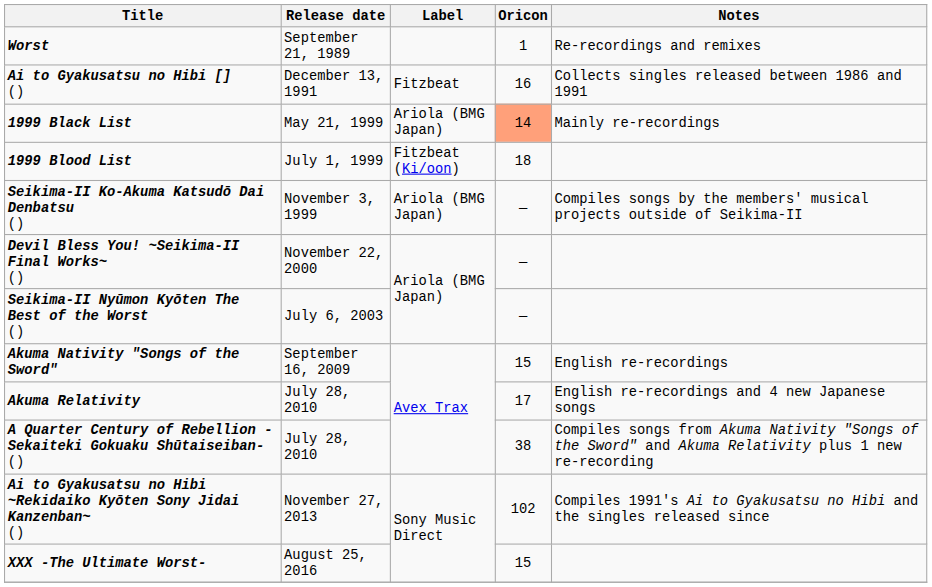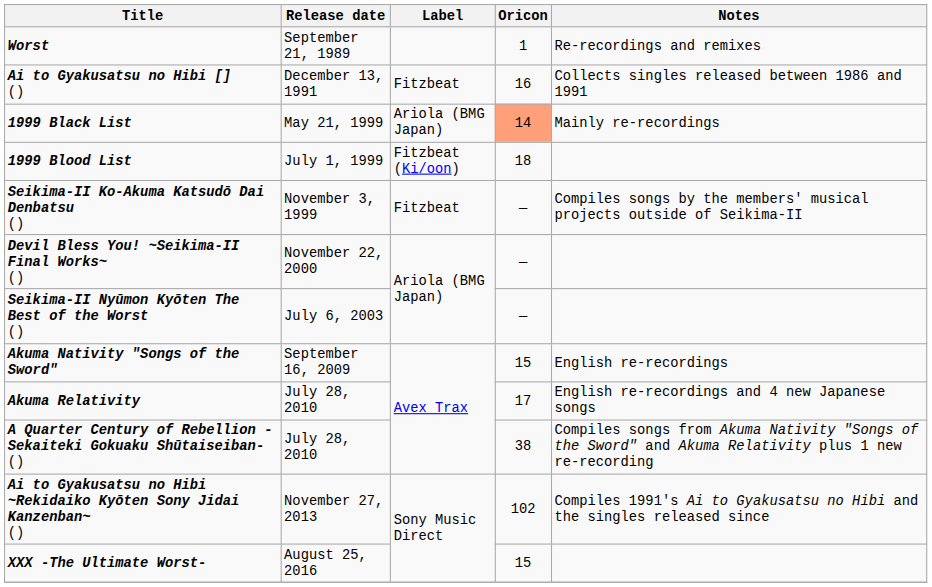 <table class="wikitable">
 <tr>
 <th>Title</th>
 <th>Release date</th>
 <th>Label</th>
 <th>Oricon</th>
 <th>Notes</th>
 </tr>
 <tr>
 <td><strong><em>Worst</em></strong></td>
 <td>September 21, 1989</td>
 <td></td>
 <td align="center">1</td>
 <td>Re-recordings and remixes</td>
 </tr>
 <tr>
 <td><strong><em>Ai to Gyakusatsu no Hibi []</em></strong><br>()</td>
 <td>December 13, 1991</td>
 <td>Fitzbeat</td>
 <td align="center">16</td>
 <td>Collects singles released between 1986 and 1991</td>
 </tr>
 <tr>
 <td><strong><em>1999 Black List</em></strong></td>
 <td>May 21, 1999</td>
 <td>Ariola (BMG Japan)</td>
 <td align="center" style="background: lightsalmon;">14</td>
 <td>Mainly re-recordings</td>
 </tr>
 <tr>
 <td><strong><em>1999 Blood List</em></strong></td>
 <td>July 1, 1999</td>
 <td>Fitzbeat (<a href='#'>Ki/oon</a>)</td>
 <td align="center">18</td>
 <td></td>
 </tr>
 <tr>
 <td><strong><em>Seikima-II Ko-Akuma Katsudō Dai Denbatsu</em></strong><br>()</td>
 <td>November 3, 1999</td>
-<td>Ariola (BMG Japan)</td>
+<td>Fitzbeat</td>
 <td align="center">—</td>
 <td>Compiles songs by the members' musical projects outside of Seikima-II</td>
 </tr>
 <tr>
 <td><strong><em>Devil Bless You! ~Seikima-II Final Works~</em></strong><br>()</td>
 <td>November 22, 2000</td>
 <td rowspan="2">Ariola (BMG Japan)</td>
 <td align="center">—</td>
 <td></td>
 </tr>
 <tr>
 <td><strong><em>Seikima-II Nyūmon Kyōten The Best of the Worst</em></strong><br>()</td>
 <td>July 6, 2003</td>
 <td align="center">—</td>
 <td></td>
 </tr>
 <tr>
 <td><strong><em>Akuma Nativity "Songs of the Sword"</em></strong></td>
 <td>September 16, 2009</td>
 <td rowspan="3"><a href='#'>Avex Trax</a></td>
 <td align="center">15</td>
 <td>English re-recordings</td>
 </tr>
 <tr>
 <td><strong><em>Akuma Relativity</em></strong></td>
 <td>July 28, 2010</td>
 <td align="center">17</td>
 <td>English re-recordings and 4 new Japanese songs</td>
 </tr>
 <tr>
 <td><strong><em>A Quarter Century of Rebellion -Sekaiteki Gokuaku Shūtaiseiban-</em></strong><br>()</td>
 <td>July 28, 2010</td>
 <td align="center">38</td>
 <td>Compiles songs from <em>Akuma Nativity "Songs of the Sword"</em> and <em>Akuma Relativity</em> plus 1 new re-recording</td>
 </tr>
 <tr>
 <td><strong><em>Ai to Gyakusatsu no Hibi ~Rekidaiko Kyōten Sony Jidai Kanzenban~</em></strong><br>()</td>
 <td>November 27, 2013</td>
 <td rowspan="2">Sony Music Direct</td>
 <td align="center">102</td>
 <td>Compiles 1991's <em>Ai to Gyakusatsu no Hibi</em> and the singles released since</td>
 </tr>
 <tr>
 <td><strong><em>XXX -The Ultimate Worst-</em></strong></td>
 <td>August 25, 2016</td>
 <td align="center">15</td>
 <td></td>
 </tr>
 <tr>
 </tr>
 </table>
